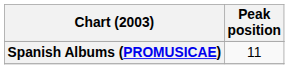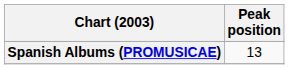 <table class="wikitable sortable plainrowheaders">
 <tr>
 <th scope="col">Chart (2003)</th>
 <th scope="col">Peak<br>position</th>
 </tr>
 <tr>
 </tr>
 <tr>
 </tr>
 <tr>
 </tr>
 <tr>
 <th scope="row">Spanish Albums (<a href='#'>PROMUSICAE</a>)</th>
-<td align="center">11</td>
+<td align="center">13</td>
 </tr>
 <tr>
 </tr>
 <tr>
 </tr>
 </table>
